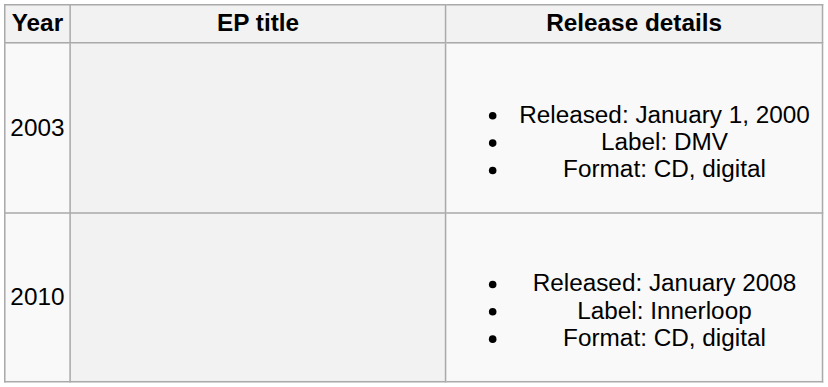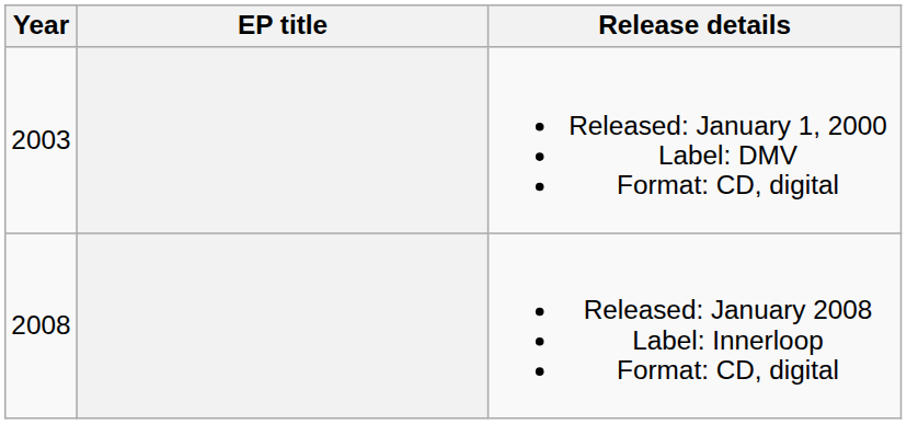 <table class="wikitable plainrowheaders" style="text-align:center;">
 <tr>
 <th scope="col">Year</th>
 <th scope="col" style="width:15em;">EP title</th>
 <th scope="col" style="width:15em;">Release details</th>
 </tr>
 <tr>
 <td>2003</td>
 <th></th>
 <td><br><ul><li>Released: January 1, 2000</li><li>Label: DMV</li><li>Format: CD, digital</li></ul></td>
 </tr>
 <tr>
-<td>2010</td>
+<td>2008</td>
 <th></th>
 <td><br><ul><li>Released: January 2008</li><li>Label: Innerloop</li><li>Format: CD, digital</li></ul></td>
 </tr>
 </table>
